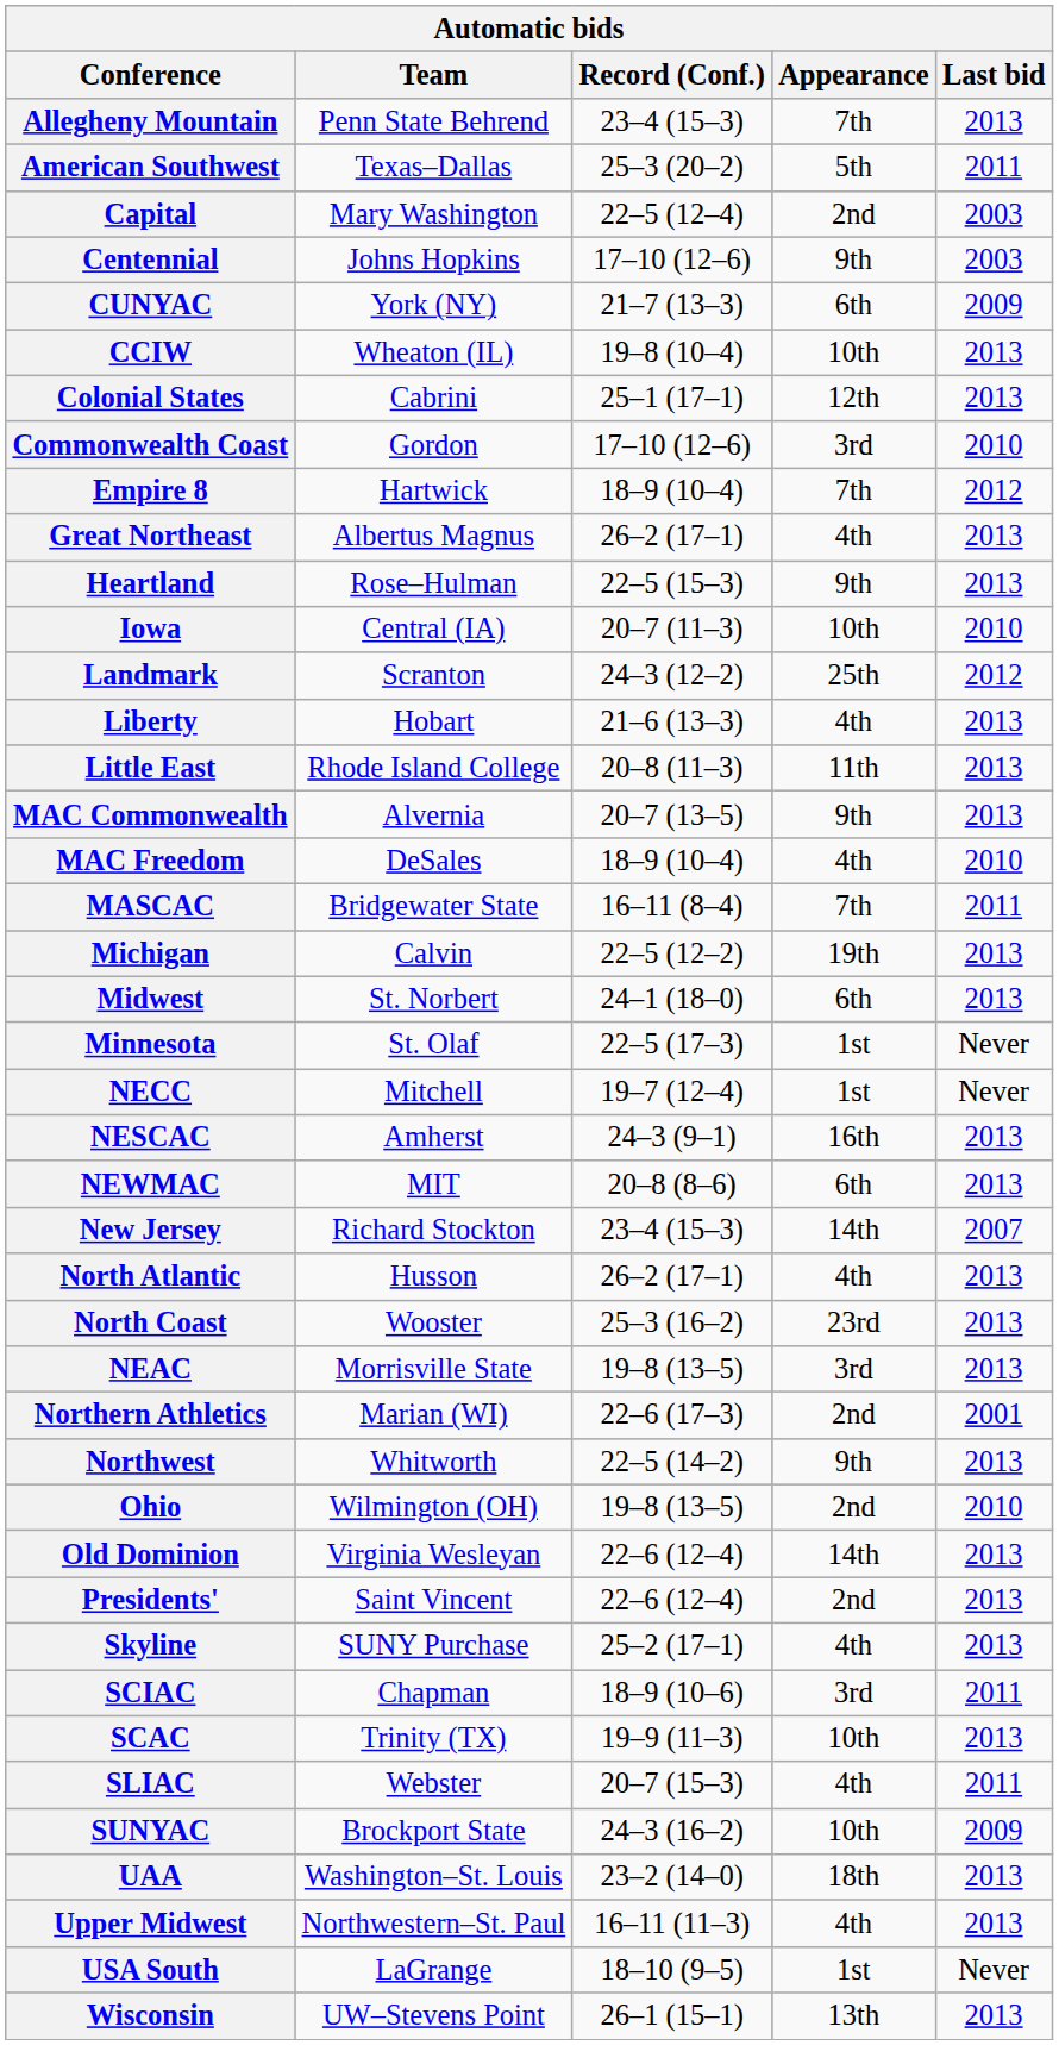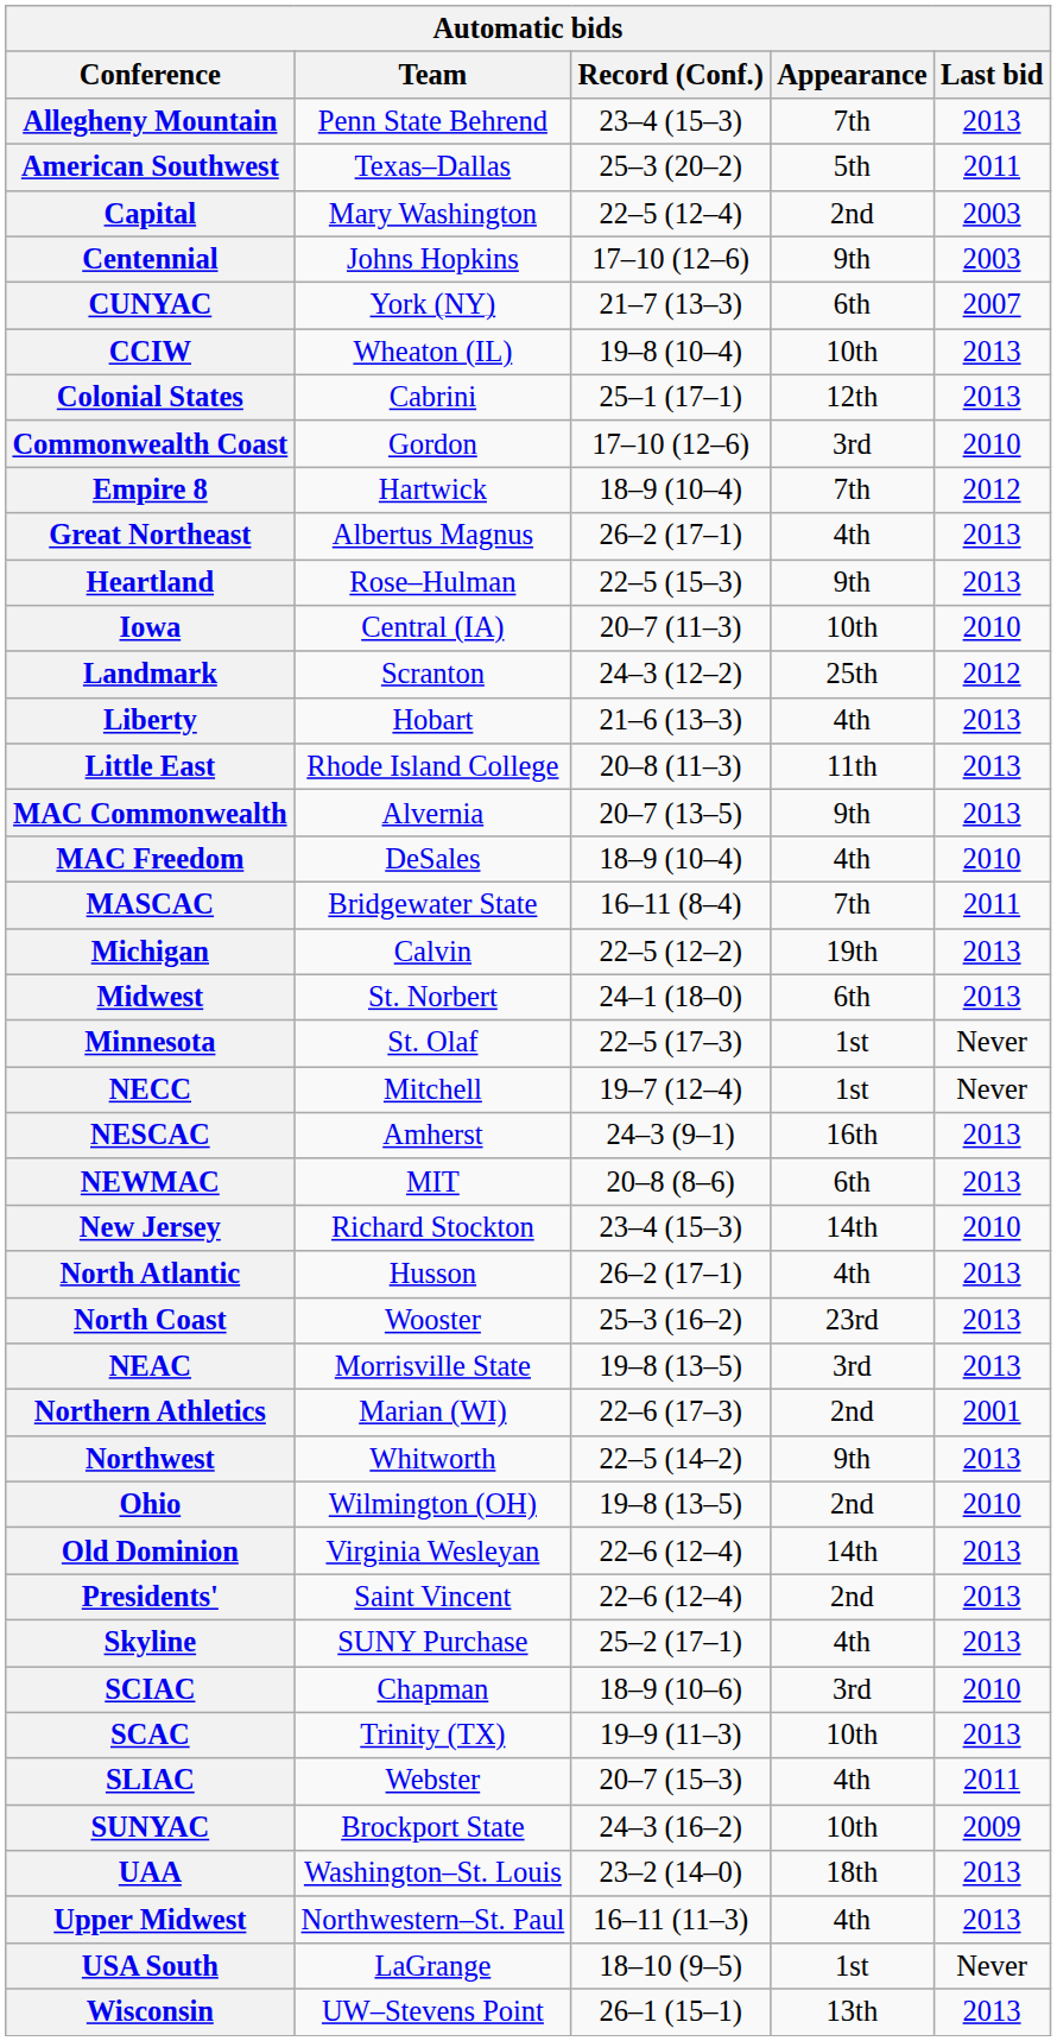 <table class="wikitable sortable plainrowheaders" style="text-align:center;">
 <tr>
 <th colspan="8" style=>Automatic bids</th>
 </tr>
 <tr>
 <th scope="col">Conference</th>
 <th scope="col">Team</th>
 <th scope="col">Record (Conf.)</th>
 <th scope="col" data-sort-type="number">Appearance</th>
 <th scope="col">Last bid</th>
 </tr>
 <tr>
 <th><a href='#'>Allegheny Mountain</a></th>
 <td><a href='#'>Penn State Behrend</a></td>
 <td>23–4 (15–3)</td>
 <td>7th</td>
 <td><a href='#'>2013</a></td>
 </tr>
 <tr>
 <th><a href='#'>American Southwest</a></th>
 <td><a href='#'>Texas–Dallas</a></td>
 <td>25–3 (20–2)</td>
 <td>5th</td>
 <td><a href='#'>2011</a></td>
 </tr>
 <tr>
 <th><a href='#'>Capital</a></th>
 <td><a href='#'>Mary Washington</a></td>
 <td>22–5 (12–4)</td>
 <td>2nd</td>
 <td><a href='#'>2003</a></td>
 </tr>
 <tr>
 <th><a href='#'>Centennial</a></th>
 <td><a href='#'>Johns Hopkins</a></td>
 <td>17–10 (12–6)</td>
 <td>9th</td>
 <td><a href='#'>2003</a></td>
 </tr>
 <tr>
 <th><a href='#'>CUNYAC</a></th>
 <td><a href='#'>York (NY)</a></td>
 <td>21–7 (13–3)</td>
 <td>6th</td>
-<td><a href='#'>2009</a></td>
+<td><a href='#'>2007</a></td>
 </tr>
 <tr>
 <th><a href='#'>CCIW</a></th>
 <td><a href='#'>Wheaton (IL)</a></td>
 <td>19–8 (10–4)</td>
 <td>10th</td>
 <td><a href='#'>2013</a></td>
 </tr>
 <tr>
 <th><a href='#'>Colonial States</a></th>
 <td><a href='#'>Cabrini</a></td>
 <td>25–1 (17–1)</td>
 <td>12th</td>
 <td><a href='#'>2013</a></td>
 </tr>
 <tr>
 <th><a href='#'>Commonwealth Coast</a></th>
 <td><a href='#'>Gordon</a></td>
 <td>17–10 (12–6)</td>
 <td>3rd</td>
 <td><a href='#'>2010</a></td>
 </tr>
 <tr>
 <th><a href='#'>Empire 8</a></th>
 <td><a href='#'>Hartwick</a></td>
 <td>18–9 (10–4)</td>
 <td>7th</td>
 <td><a href='#'>2012</a></td>
 </tr>
 <tr>
 <th><a href='#'>Great Northeast</a></th>
 <td><a href='#'>Albertus Magnus</a></td>
 <td>26–2 (17–1)</td>
 <td>4th</td>
 <td><a href='#'>2013</a></td>
 </tr>
 <tr>
 <th><a href='#'>Heartland</a></th>
 <td><a href='#'>Rose–Hulman</a></td>
 <td>22–5 (15–3)</td>
 <td>9th</td>
 <td><a href='#'>2013</a></td>
 </tr>
 <tr>
 <th><a href='#'>Iowa</a></th>
 <td><a href='#'>Central (IA)</a></td>
 <td>20–7 (11–3)</td>
 <td>10th</td>
 <td><a href='#'>2010</a></td>
 </tr>
 <tr>
 <th><a href='#'>Landmark</a></th>
 <td><a href='#'>Scranton</a></td>
 <td>24–3 (12–2)</td>
 <td>25th</td>
 <td><a href='#'>2012</a></td>
 </tr>
 <tr>
 <th><a href='#'>Liberty</a></th>
 <td><a href='#'>Hobart</a></td>
 <td>21–6 (13–3)</td>
 <td>4th</td>
 <td><a href='#'>2013</a></td>
 </tr>
 <tr>
 <th><a href='#'>Little East</a></th>
 <td><a href='#'>Rhode Island College</a></td>
 <td>20–8 (11–3)</td>
 <td>11th</td>
 <td><a href='#'>2013</a></td>
 </tr>
 <tr>
 <th><a href='#'>MAC Commonwealth</a></th>
 <td><a href='#'>Alvernia</a></td>
 <td>20–7 (13–5)</td>
 <td>9th</td>
 <td><a href='#'>2013</a></td>
 </tr>
 <tr>
 <th><a href='#'>MAC Freedom</a></th>
 <td><a href='#'>DeSales</a></td>
 <td>18–9 (10–4)</td>
 <td>4th</td>
 <td><a href='#'>2010</a></td>
 </tr>
 <tr>
 <th><a href='#'>MASCAC</a></th>
 <td><a href='#'>Bridgewater State</a></td>
 <td>16–11 (8–4)</td>
 <td>7th</td>
 <td><a href='#'>2011</a></td>
 </tr>
 <tr>
 <th><a href='#'>Michigan</a></th>
 <td><a href='#'>Calvin</a></td>
 <td>22–5 (12–2)</td>
 <td>19th</td>
 <td><a href='#'>2013</a></td>
 </tr>
 <tr>
 <th><a href='#'>Midwest</a></th>
 <td><a href='#'>St. Norbert</a></td>
 <td>24–1 (18–0)</td>
 <td>6th</td>
 <td><a href='#'>2013</a></td>
 </tr>
 <tr>
 <th><a href='#'>Minnesota</a></th>
 <td><a href='#'>St. Olaf</a></td>
 <td>22–5 (17–3)</td>
 <td>1st</td>
 <td>Never</td>
 </tr>
 <tr>
 <th><a href='#'>NECC</a></th>
 <td><a href='#'>Mitchell</a></td>
 <td>19–7 (12–4)</td>
 <td>1st</td>
 <td>Never</td>
 </tr>
 <tr>
 <th><a href='#'>NESCAC</a></th>
 <td><a href='#'>Amherst</a></td>
 <td>24–3 (9–1)</td>
 <td>16th</td>
 <td><a href='#'>2013</a></td>
 </tr>
 <tr>
 <th><a href='#'>NEWMAC</a></th>
 <td><a href='#'>MIT</a></td>
 <td>20–8 (8–6)</td>
 <td>6th</td>
 <td><a href='#'>2013</a></td>
 </tr>
 <tr>
 <th><a href='#'>New Jersey</a></th>
 <td><a href='#'>Richard Stockton</a></td>
 <td>23–4 (15–3)</td>
 <td>14th</td>
-<td><a href='#'>2007</a></td>
+<td><a href='#'>2010</a></td>
 </tr>
 <tr>
 <th><a href='#'>North Atlantic</a></th>
 <td><a href='#'>Husson</a></td>
 <td>26–2 (17–1)</td>
 <td>4th</td>
 <td><a href='#'>2013</a></td>
 </tr>
 <tr>
 <th><a href='#'>North Coast</a></th>
 <td><a href='#'>Wooster</a></td>
 <td>25–3 (16–2)</td>
 <td>23rd</td>
 <td><a href='#'>2013</a></td>
 </tr>
 <tr>
 <th><a href='#'>NEAC</a></th>
 <td><a href='#'>Morrisville State</a></td>
 <td>19–8 (13–5)</td>
 <td>3rd</td>
 <td><a href='#'>2013</a></td>
 </tr>
 <tr>
 <th><a href='#'>Northern Athletics</a></th>
 <td><a href='#'>Marian (WI)</a></td>
 <td>22–6 (17–3)</td>
 <td>2nd</td>
 <td><a href='#'>2001</a></td>
 </tr>
 <tr>
 <th><a href='#'>Northwest</a></th>
 <td><a href='#'>Whitworth</a></td>
 <td>22–5 (14–2)</td>
 <td>9th</td>
 <td><a href='#'>2013</a></td>
 </tr>
 <tr>
 <th><a href='#'>Ohio</a></th>
 <td><a href='#'>Wilmington (OH)</a></td>
 <td>19–8 (13–5)</td>
 <td>2nd</td>
 <td><a href='#'>2010</a></td>
 </tr>
 <tr>
 <th><a href='#'>Old Dominion</a></th>
 <td><a href='#'>Virginia Wesleyan</a></td>
 <td>22–6 (12–4)</td>
 <td>14th</td>
 <td><a href='#'>2013</a></td>
 </tr>
 <tr>
 <th><a href='#'>Presidents'</a></th>
 <td><a href='#'>Saint Vincent</a></td>
 <td>22–6 (12–4)</td>
 <td>2nd</td>
 <td><a href='#'>2013</a></td>
 </tr>
 <tr>
 <th><a href='#'>Skyline</a></th>
 <td><a href='#'>SUNY Purchase</a></td>
 <td>25–2 (17–1)</td>
 <td>4th</td>
 <td><a href='#'>2013</a></td>
 </tr>
 <tr>
 <th><a href='#'>SCIAC</a></th>
 <td><a href='#'>Chapman</a></td>
 <td>18–9 (10–6)</td>
 <td>3rd</td>
-<td><a href='#'>2011</a></td>
+<td><a href='#'>2010</a></td>
 </tr>
 <tr>
 <th><a href='#'>SCAC</a></th>
 <td><a href='#'>Trinity (TX)</a></td>
 <td>19–9 (11–3)</td>
 <td>10th</td>
 <td><a href='#'>2013</a></td>
 </tr>
 <tr>
 <th><a href='#'>SLIAC</a></th>
 <td><a href='#'>Webster</a></td>
 <td>20–7 (15–3)</td>
 <td>4th</td>
 <td><a href='#'>2011</a></td>
 </tr>
 <tr>
 <th><a href='#'>SUNYAC</a></th>
 <td><a href='#'>Brockport State</a></td>
 <td>24–3 (16–2)</td>
 <td>10th</td>
 <td><a href='#'>2009</a></td>
 </tr>
 <tr>
 <th><a href='#'>UAA</a></th>
 <td><a href='#'>Washington–St. Louis</a></td>
 <td>23–2 (14–0)</td>
 <td>18th</td>
 <td><a href='#'>2013</a></td>
 </tr>
 <tr>
 <th><a href='#'>Upper Midwest</a></th>
 <td><a href='#'>Northwestern–St. Paul</a></td>
 <td>16–11 (11–3)</td>
 <td>4th</td>
 <td><a href='#'>2013</a></td>
 </tr>
 <tr>
 <th><a href='#'>USA South</a></th>
 <td><a href='#'>LaGrange</a></td>
 <td>18–10 (9–5)</td>
 <td>1st</td>
 <td>Never</td>
 </tr>
 <tr>
 <th><a href='#'>Wisconsin</a></th>
 <td><a href='#'>UW–Stevens Point</a></td>
 <td>26–1 (15–1)</td>
 <td>13th</td>
 <td><a href='#'>2013</a></td>
 </tr>
 </table>
